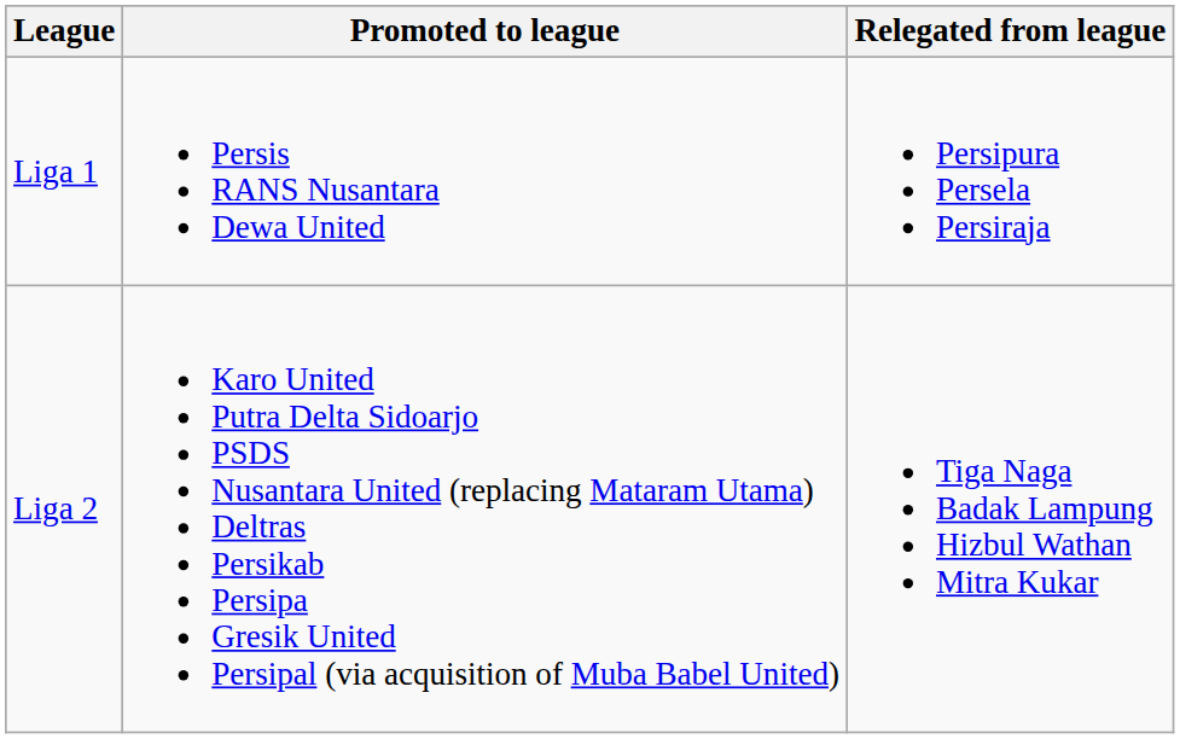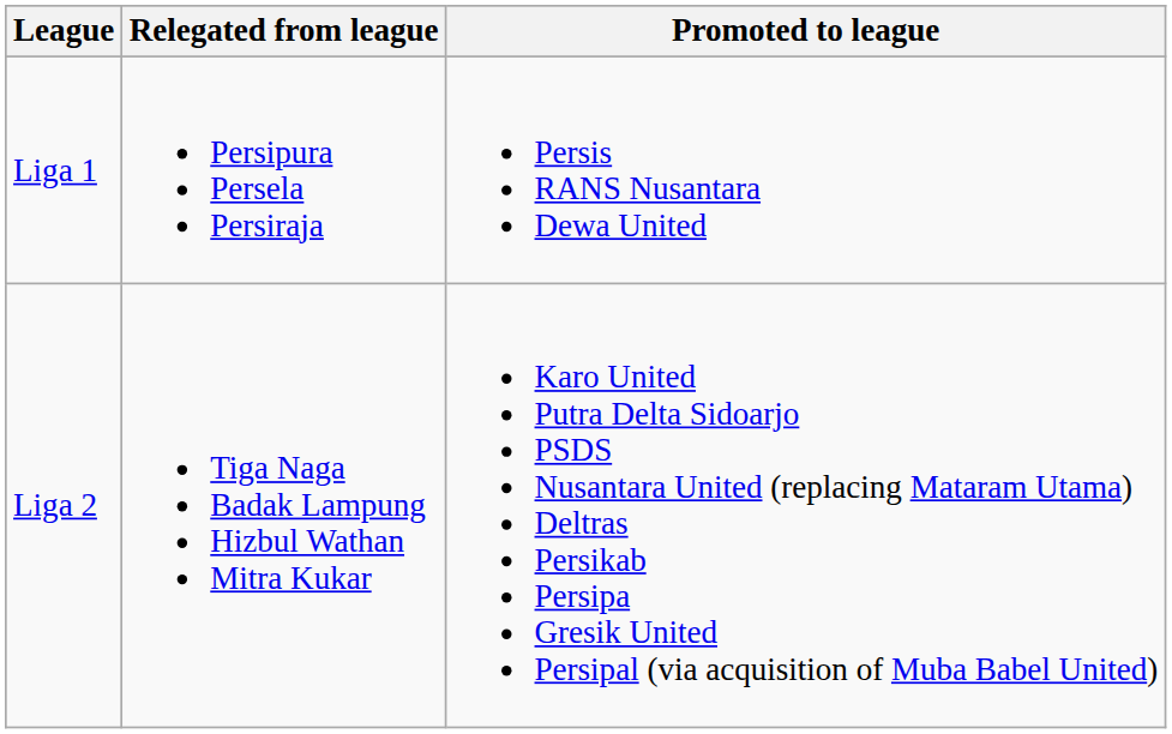 <table class="wikitable">
 <tr>
 <th>League</th>
+<th>Relegated from league</th>
 <th>Promoted to league</th>
-<th>Relegated from league</th>
 </tr>
 <tr>
 <td><a href='#'>Liga 1</a></td>
+<td><br><ul><li><a href='#'>Persipura</a></li><li><a href='#'>Persela</a></li><li><a href='#'>Persiraja</a></li></ul></td>
 <td><br><ul><li><a href='#'>Persis</a></li><li><a href='#'>RANS Nusantara</a></li><li><a href='#'>Dewa United</a></li></ul></td>
-<td><br><ul><li><a href='#'>Persipura</a></li><li><a href='#'>Persela</a></li><li><a href='#'>Persiraja</a></li></ul></td>
 </tr>
 <tr>
 <td><a href='#'>Liga 2</a></td>
+<td><br><ul><li><a href='#'>Tiga Naga</a></li><li><a href='#'>Badak Lampung</a></li><li><a href='#'>Hizbul Wathan</a></li><li><a href='#'>Mitra Kukar</a></li></ul></td>
 <td><br><ul><li><a href='#'>Karo United</a></li><li><a href='#'>Putra Delta Sidoarjo</a></li><li><a href='#'>PSDS</a></li><li><a href='#'>Nusantara United</a> (replacing <a href='#'>Mataram Utama</a>)</li><li><a href='#'>Deltras</a></li><li><a href='#'>Persikab</a></li><li><a href='#'>Persipa</a></li><li><a href='#'>Gresik United</a></li><li><a href='#'>Persipal</a> (via acquisition of <a href='#'>Muba Babel United</a>)</li></ul></td>
-<td><br><ul><li><a href='#'>Tiga Naga</a></li><li><a href='#'>Badak Lampung</a></li><li><a href='#'>Hizbul Wathan</a></li><li><a href='#'>Mitra Kukar</a></li></ul></td>
 </tr>
 </table>
